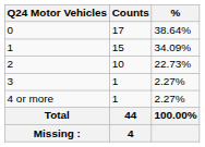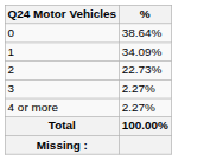 <table class="wikitable sortable">
 <tr>
 <th>Q24 Motor Vehicles</th>
-<th>Counts</th>
 <th>%</th>
 </tr>
 <tr>
 <td>0</td>
-<td>17</td>
 <td>38.64%</td>
 </tr>
 <tr>
 <td>1</td>
-<td>15</td>
 <td>34.09%</td>
 </tr>
 <tr>
 <td>2</td>
-<td>10</td>
 <td>22.73%</td>
 </tr>
 <tr>
 <td>3</td>
-<td>1</td>
 <td>2.27%</td>
 </tr>
 <tr>
 <td>4 or more</td>
-<td>1</td>
 <td>2.27%</td>
 </tr>
 <tr>
 <th>Total</th>
-<th>44</th>
 <th>100.00%</th>
 </tr>
 <tr>
 <th>Missing :</th>
-<th>4</th>
 <th></th>
 </tr>
 </table>
